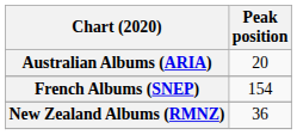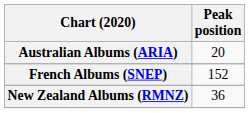 <table class="wikitable sortable plainrowheaders" style="text-align:center">
 <tr>
 <th scope="col">Chart (2020)</th>
 <th scope="col">Peak<br>position</th>
 </tr>
 <tr>
 <th scope="row">Australian Albums (<a href='#'>ARIA</a>)</th>
 <td>20</td>
 </tr>
 <tr>
 </tr>
 <tr>
 </tr>
 <tr>
 </tr>
 <tr>
 </tr>
 <tr>
 <th scope="row">French Albums (<a href='#'>SNEP</a>)</th>
-<td>154</td>
+<td>152</td>
 </tr>
 <tr>
 </tr>
 <tr>
 </tr>
 <tr>
 </tr>
 <tr>
 <th scope="row">New Zealand Albums (<a href='#'>RMNZ</a>)</th>
 <td>36</td>
 </tr>
 <tr>
 </tr>
 <tr>
 </tr>
 <tr>
 </tr>
 <tr>
 </tr>
 <tr>
 </tr>
 </table>
